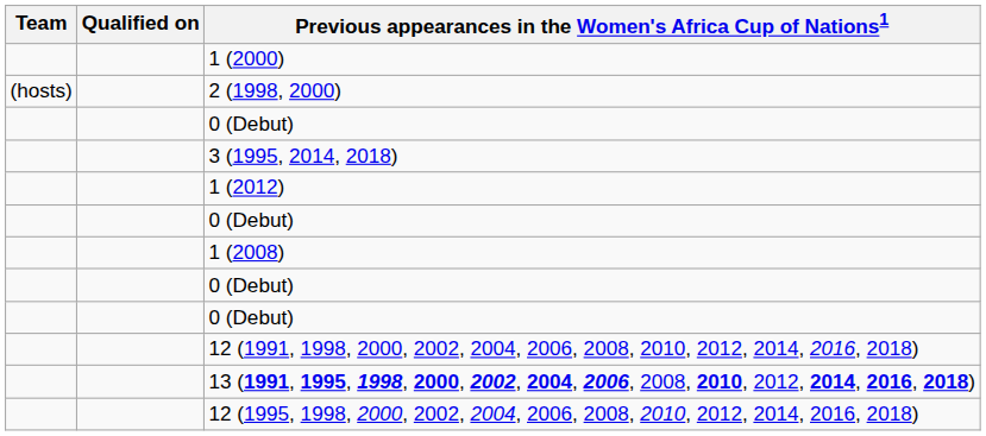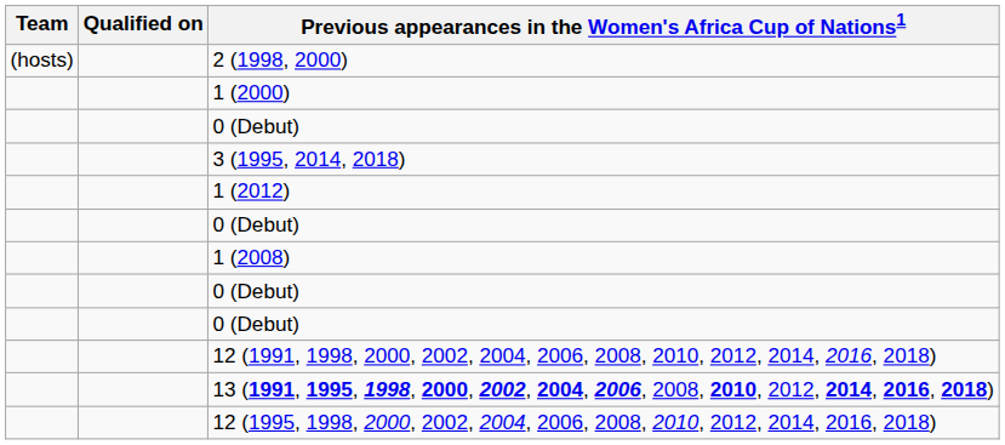 <table class="wikitable sortable">
 <tr>
 <th>Team</th>
 <th>Qualified on</th>
 <th data-sort-type="number">Previous appearances in the <a href='#'>Women's Africa Cup of Nations</a><sup><strong><a href='#'>1</a></strong></sup></th>
 </tr>
 <tr>
+<td> (hosts)</td>
+<td></td>
+<td>2 (<a href='#'>1998</a>, <a href='#'>2000</a>)</td>
+</tr>
+<tr>
 <td></td>
 <td></td>
 <td>1 (<a href='#'>2000</a>)</td>
-</tr>
-<tr>
-<td> (hosts)</td>
-<td></td>
-<td>2 (<a href='#'>1998</a>, <a href='#'>2000</a>)</td>
 </tr>
 <tr>
 <td></td>
 <td></td>
 <td>0 (Debut)</td>
 </tr>
 <tr>
 <td></td>
 <td></td>
 <td>3 (<a href='#'>1995</a>, <a href='#'>2014</a>, <a href='#'>2018</a>)</td>
 </tr>
 <tr>
 <td></td>
 <td></td>
 <td>1 (<a href='#'>2012</a>)</td>
 </tr>
 <tr>
 <td></td>
 <td></td>
 <td>0 (Debut)</td>
 </tr>
 <tr>
 <td></td>
 <td></td>
 <td>1 (<a href='#'>2008</a>)</td>
 </tr>
 <tr>
 <td></td>
 <td></td>
 <td>0 (Debut)</td>
 </tr>
 <tr>
 <td></td>
 <td></td>
 <td>0 (Debut)</td>
 </tr>
 <tr>
 <td></td>
 <td></td>
 <td>12 (<a href='#'>1991</a>, <a href='#'>1998</a>, <a href='#'>2000</a>, <a href='#'>2002</a>, <a href='#'>2004</a>, <a href='#'>2006</a>, <a href='#'>2008</a>, <a href='#'>2010</a>, <a href='#'>2012</a>, <a href='#'>2014</a>, <em><a href='#'>2016</a></em>, <a href='#'>2018</a>)</td>
 </tr>
 <tr>
 <td></td>
 <td></td>
 <td>13 (<strong><a href='#'>1991</a></strong>, <strong><a href='#'>1995</a></strong>, <strong><em><a href='#'>1998</a></em></strong>, <strong><a href='#'>2000</a></strong>, <strong><em><a href='#'>2002</a></em></strong>, <strong><a href='#'>2004</a></strong>, <strong><em><a href='#'>2006</a></em></strong>, <a href='#'>2008</a>, <strong><a href='#'>2010</a></strong>, <a href='#'>2012</a>, <strong><a href='#'>2014</a></strong>, <strong><a href='#'>2016</a></strong>, <strong><a href='#'>2018</a></strong>)</td>
 </tr>
 <tr>
 <td></td>
 <td></td>
 <td>12 (<a href='#'>1995</a>, <a href='#'>1998</a>, <em><a href='#'>2000</a></em>, <a href='#'>2002</a>, <em><a href='#'>2004</a></em>, <a href='#'>2006</a>, <a href='#'>2008</a>, <em><a href='#'>2010</a></em>, <a href='#'>2012</a>, <a href='#'>2014</a>, <a href='#'>2016</a>, <a href='#'>2018</a>)</td>
 </tr>
 </table>
